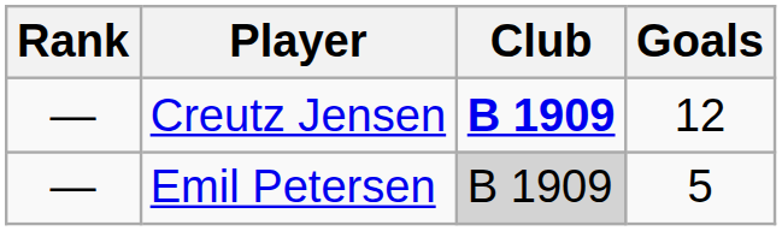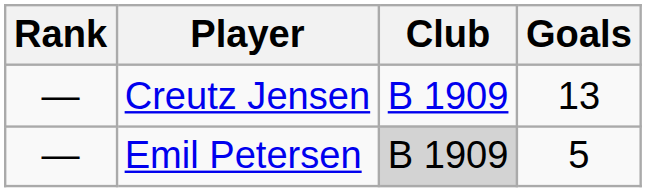 <table class="wikitable" style="text-align:center">
 <tr>
 <th>Rank</th>
 <th>Player</th>
 <th>Club</th>
 <th>Goals</th>
 </tr>
 <tr>
 <td>—</td>
 <td align="left"> <a href='#'>Creutz Jensen</a></td>
-<td align="left"><strong><a href='#'>B 1909</a></strong></td>
-<td>12</td>
+<td align="left"><a href='#'>B 1909</a></td>
+<td>13</td>
 </tr>
 <tr>
 <td>—</td>
 <td align="left"> <a href='#'>Emil Petersen</a></td>
 <td align="left" style="background: lightgrey;">B 1909</td>
 <td>5</td>
 </tr>
 </table>
